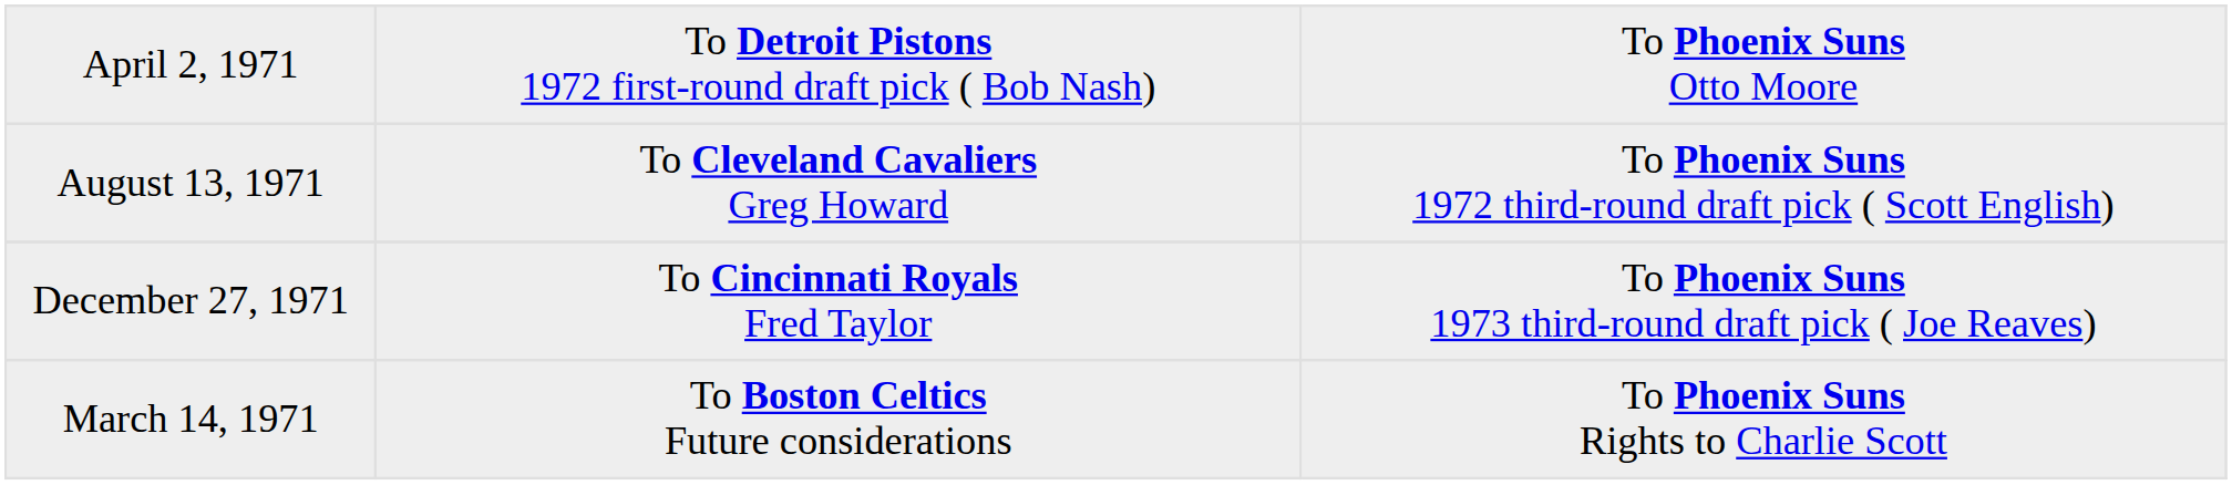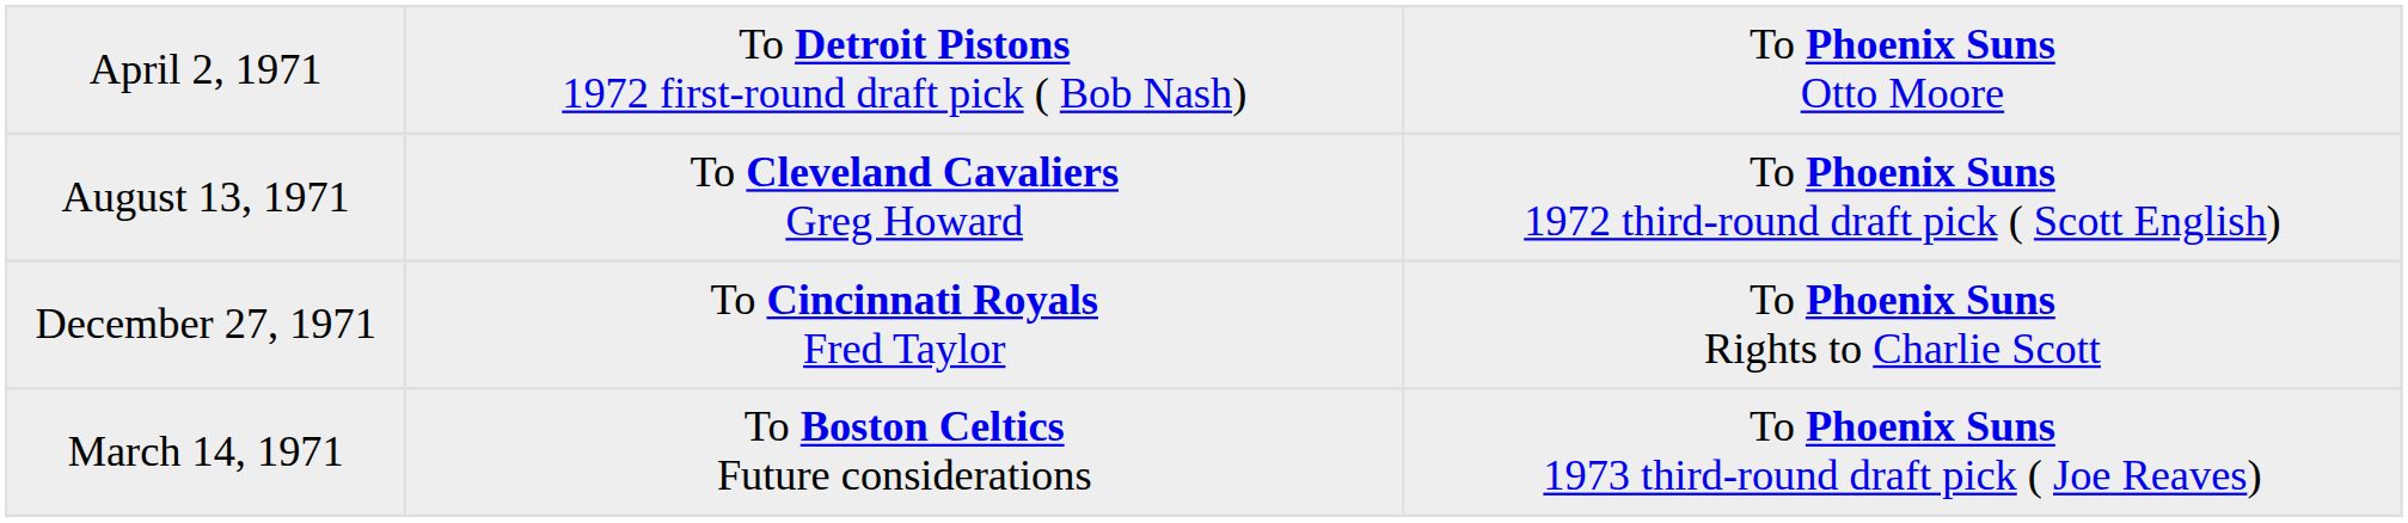 <table border=1 style="border-collapse:collapse; text-align: center; width: 100%" bordercolor="#DFDFDF"  cellpadding="5">
 <tr>
 </tr>
 <tr bgcolor="eeeeee">
 <td style="width:12%">April 2, 1971</td>
 <td style="width:30%" valign="top">To <strong><a href='#'>Detroit Pistons</a></strong><br><a href='#'>1972 first-round draft pick</a> ( <a href='#'>Bob Nash</a>)</td>
 <td style="width:30%" valign="top">To <strong><a href='#'>Phoenix Suns</a></strong><br> <a href='#'>Otto Moore</a></td>
 </tr>
 <tr>
 </tr>
 <tr bgcolor="eeeeee">
 <td style="width:12%">August 13, 1971</td>
 <td style="width:30%" valign="top">To <strong><a href='#'>Cleveland Cavaliers</a></strong><br> <a href='#'>Greg Howard</a></td>
 <td style="width:30%" valign="top">To <strong><a href='#'>Phoenix Suns</a></strong><br><a href='#'>1972 third-round draft pick</a> ( <a href='#'>Scott English</a>)</td>
 </tr>
 <tr>
 </tr>
 <tr bgcolor="eeeeee">
 <td style="width:12%">December 27, 1971</td>
 <td style="width:30%" valign="top">To <strong><a href='#'>Cincinnati Royals</a></strong><br> <a href='#'>Fred Taylor</a></td>
-<td style="width:30%" valign="top">To <strong><a href='#'>Phoenix Suns</a></strong><br><a href='#'>1973 third-round draft pick</a> ( <a href='#'>Joe Reaves</a>)</td>
+<td style="width:30%" valign="top">To <strong><a href='#'>Phoenix Suns</a></strong><br>Rights to  <a href='#'>Charlie Scott</a></td>
 </tr>
 <tr>
 </tr>
 <tr bgcolor="eeeeee">
 <td style="width:12%">March 14, 1971</td>
 <td style="width:30%" valign="top">To <strong><a href='#'>Boston Celtics</a></strong><br>Future considerations</td>
-<td style="width:30%" valign="top">To <strong><a href='#'>Phoenix Suns</a></strong><br>Rights to  <a href='#'>Charlie Scott</a></td>
+<td style="width:30%" valign="top">To <strong><a href='#'>Phoenix Suns</a></strong><br><a href='#'>1973 third-round draft pick</a> ( <a href='#'>Joe Reaves</a>)</td>
 </tr>
 <tr>
 </tr>
 </table>
